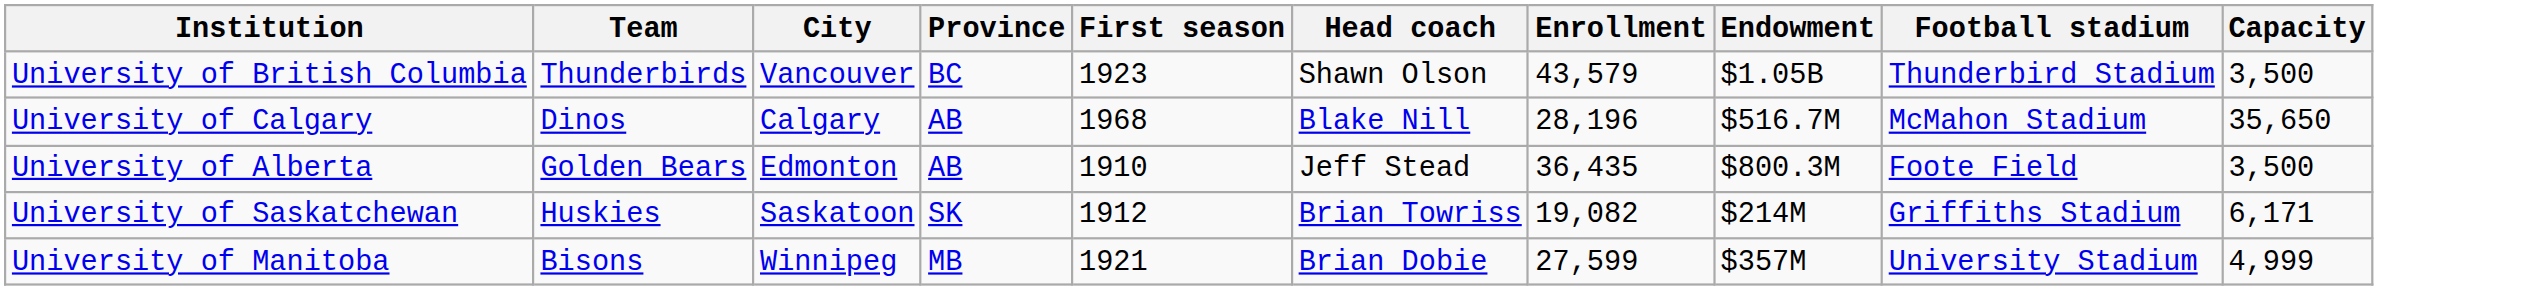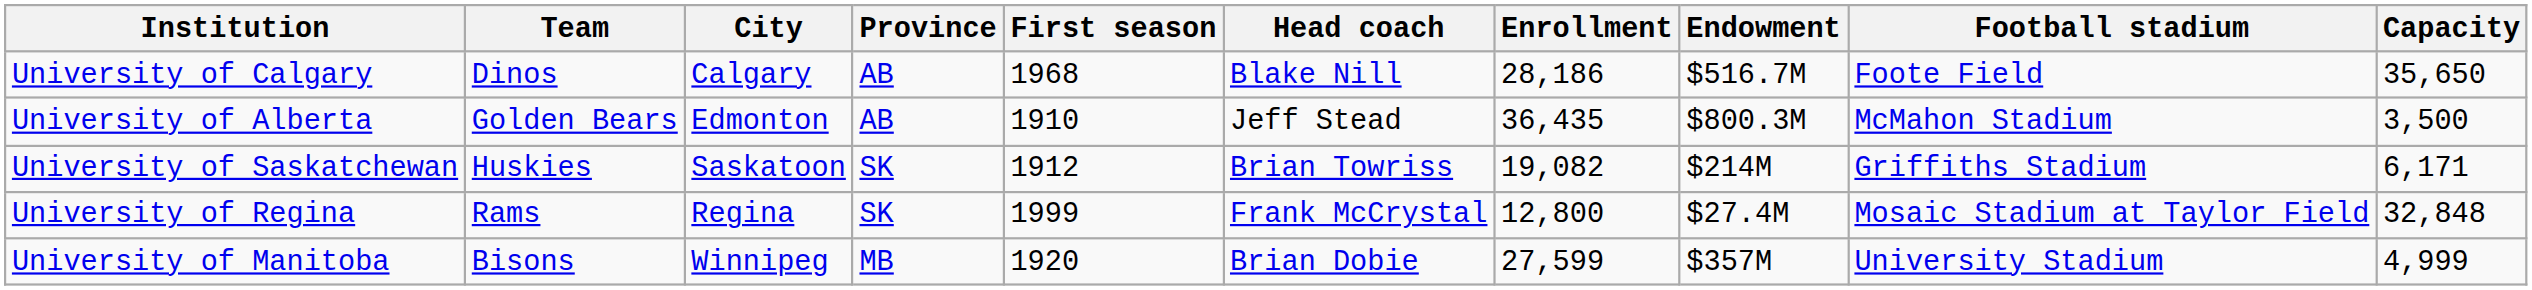 <table class="wikitable">
 <tr>
 <th>Institution</th>
 <th>Team</th>
 <th>City</th>
 <th>Province</th>
 <th>First season</th>
 <th>Head coach</th>
 <th>Enrollment</th>
 <th>Endowment</th>
 <th>Football stadium</th>
 <th>Capacity</th>
 </tr>
 <tr>
-<td><a href='#'>University of British Columbia</a></td>
-<td><a href='#'>Thunderbirds</a></td>
-<td><a href='#'>Vancouver</a></td>
-<td><a href='#'>BC</a></td>
-<td>1923</td>
-<td>Shawn Olson</td>
-<td>43,579</td>
-<td>$1.05B</td>
-<td><a href='#'>Thunderbird Stadium</a></td>
-<td>3,500</td>
-</tr>
-<tr>
 <td><a href='#'>University of Calgary</a></td>
 <td><a href='#'>Dinos</a></td>
 <td><a href='#'>Calgary</a></td>
 <td><a href='#'>AB</a></td>
 <td>1968</td>
 <td><a href='#'>Blake Nill</a></td>
-<td>28,196</td>
+<td>28,186</td>
 <td>$516.7M</td>
-<td><a href='#'>McMahon Stadium</a></td>
+<td><a href='#'>Foote Field</a></td>
 <td>35,650</td>
 </tr>
 <tr>
 <td><a href='#'>University of Alberta</a></td>
 <td><a href='#'>Golden Bears</a></td>
 <td><a href='#'>Edmonton</a></td>
 <td><a href='#'>AB</a></td>
 <td>1910</td>
 <td>Jeff Stead</td>
 <td>36,435</td>
 <td>$800.3M</td>
-<td><a href='#'>Foote Field</a></td>
+<td><a href='#'>McMahon Stadium</a></td>
 <td>3,500</td>
 </tr>
 <tr>
 <td><a href='#'>University of Saskatchewan</a></td>
 <td><a href='#'>Huskies</a></td>
 <td><a href='#'>Saskatoon</a></td>
 <td><a href='#'>SK</a></td>
 <td>1912</td>
 <td><a href='#'>Brian Towriss</a></td>
 <td>19,082</td>
 <td>$214M</td>
 <td><a href='#'>Griffiths Stadium</a></td>
 <td>6,171</td>
 </tr>
 <tr>
+<td><a href='#'>University of Regina</a></td>
+<td><a href='#'>Rams</a></td>
+<td><a href='#'>Regina</a></td>
+<td><a href='#'>SK</a></td>
+<td>1999</td>
+<td><a href='#'>Frank McCrystal</a></td>
+<td>12,800</td>
+<td>$27.4M</td>
+<td><a href='#'>Mosaic Stadium at Taylor Field</a></td>
+<td>32,848</td>
+</tr>
+<tr>
 <td><a href='#'>University of Manitoba</a></td>
 <td><a href='#'>Bisons</a></td>
 <td><a href='#'>Winnipeg</a></td>
 <td><a href='#'>MB</a></td>
-<td>1921</td>
+<td>1920</td>
 <td><a href='#'>Brian Dobie</a></td>
 <td>27,599</td>
 <td>$357M</td>
 <td><a href='#'>University Stadium</a></td>
 <td>4,999</td>
 </tr>
 </table>
